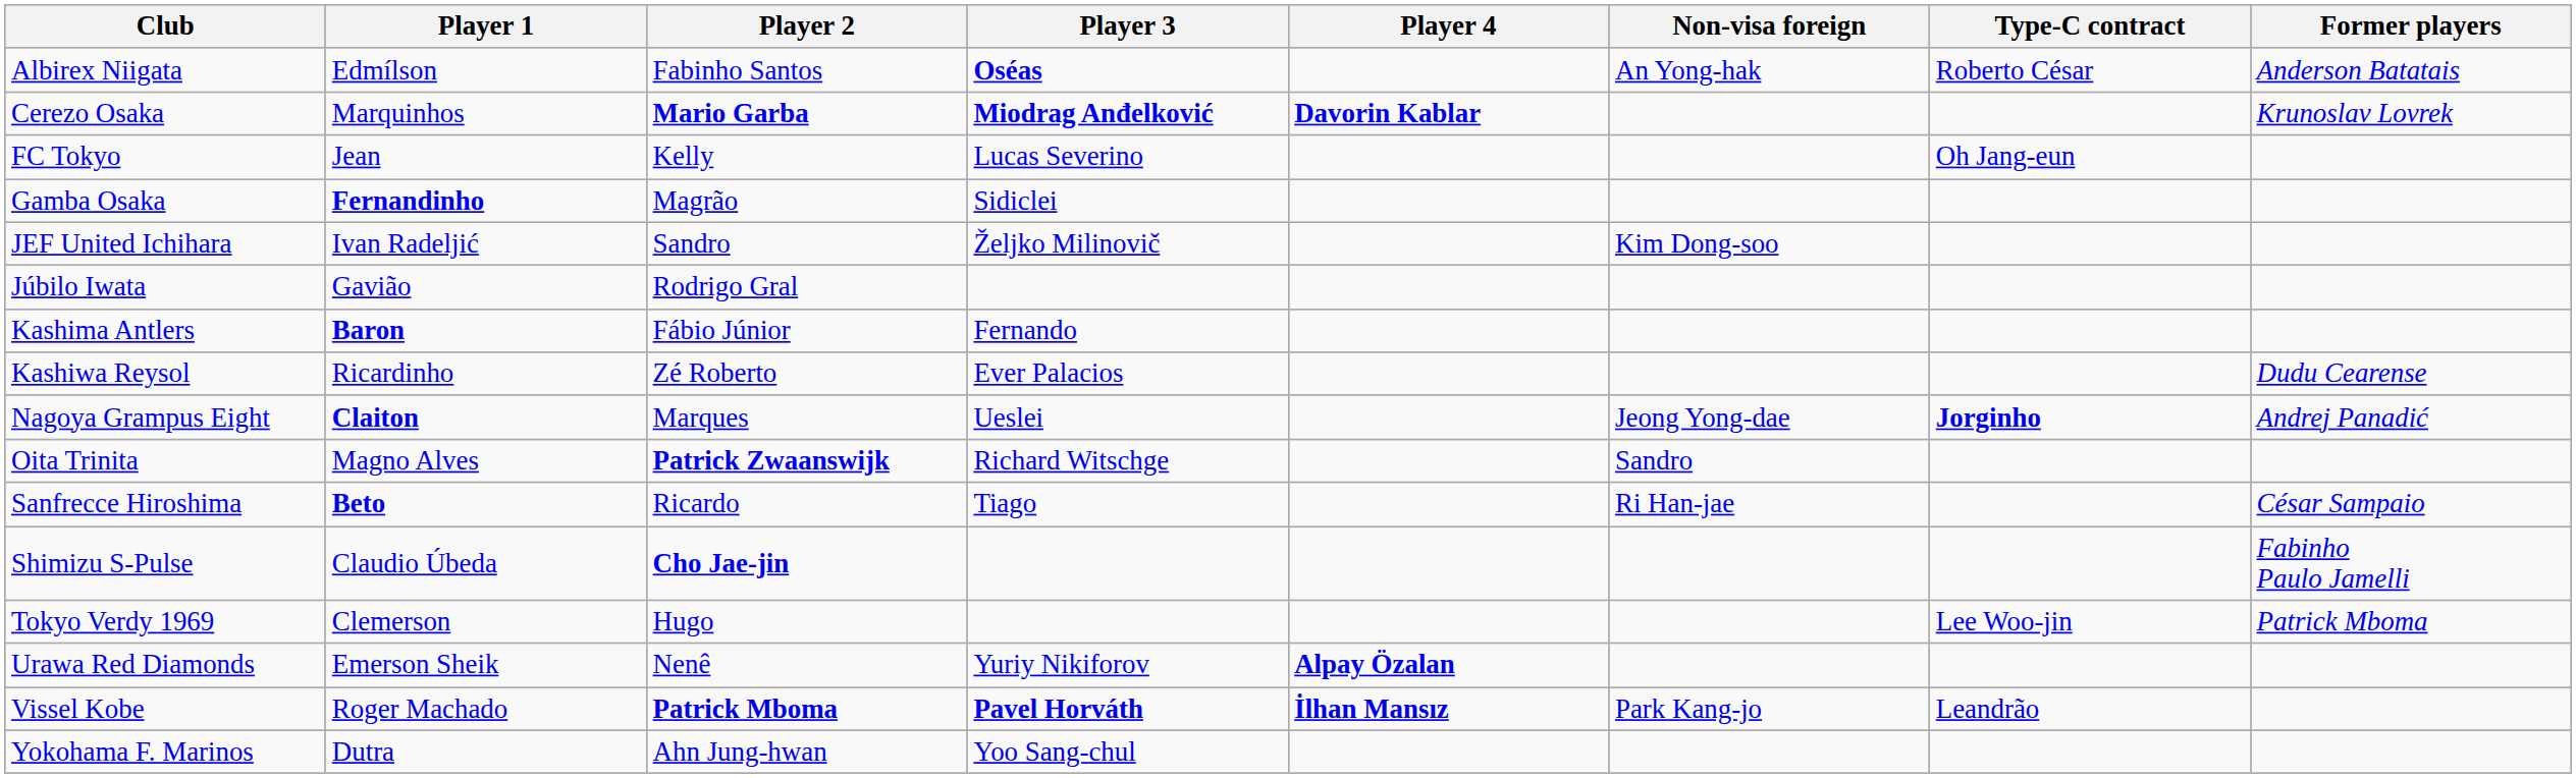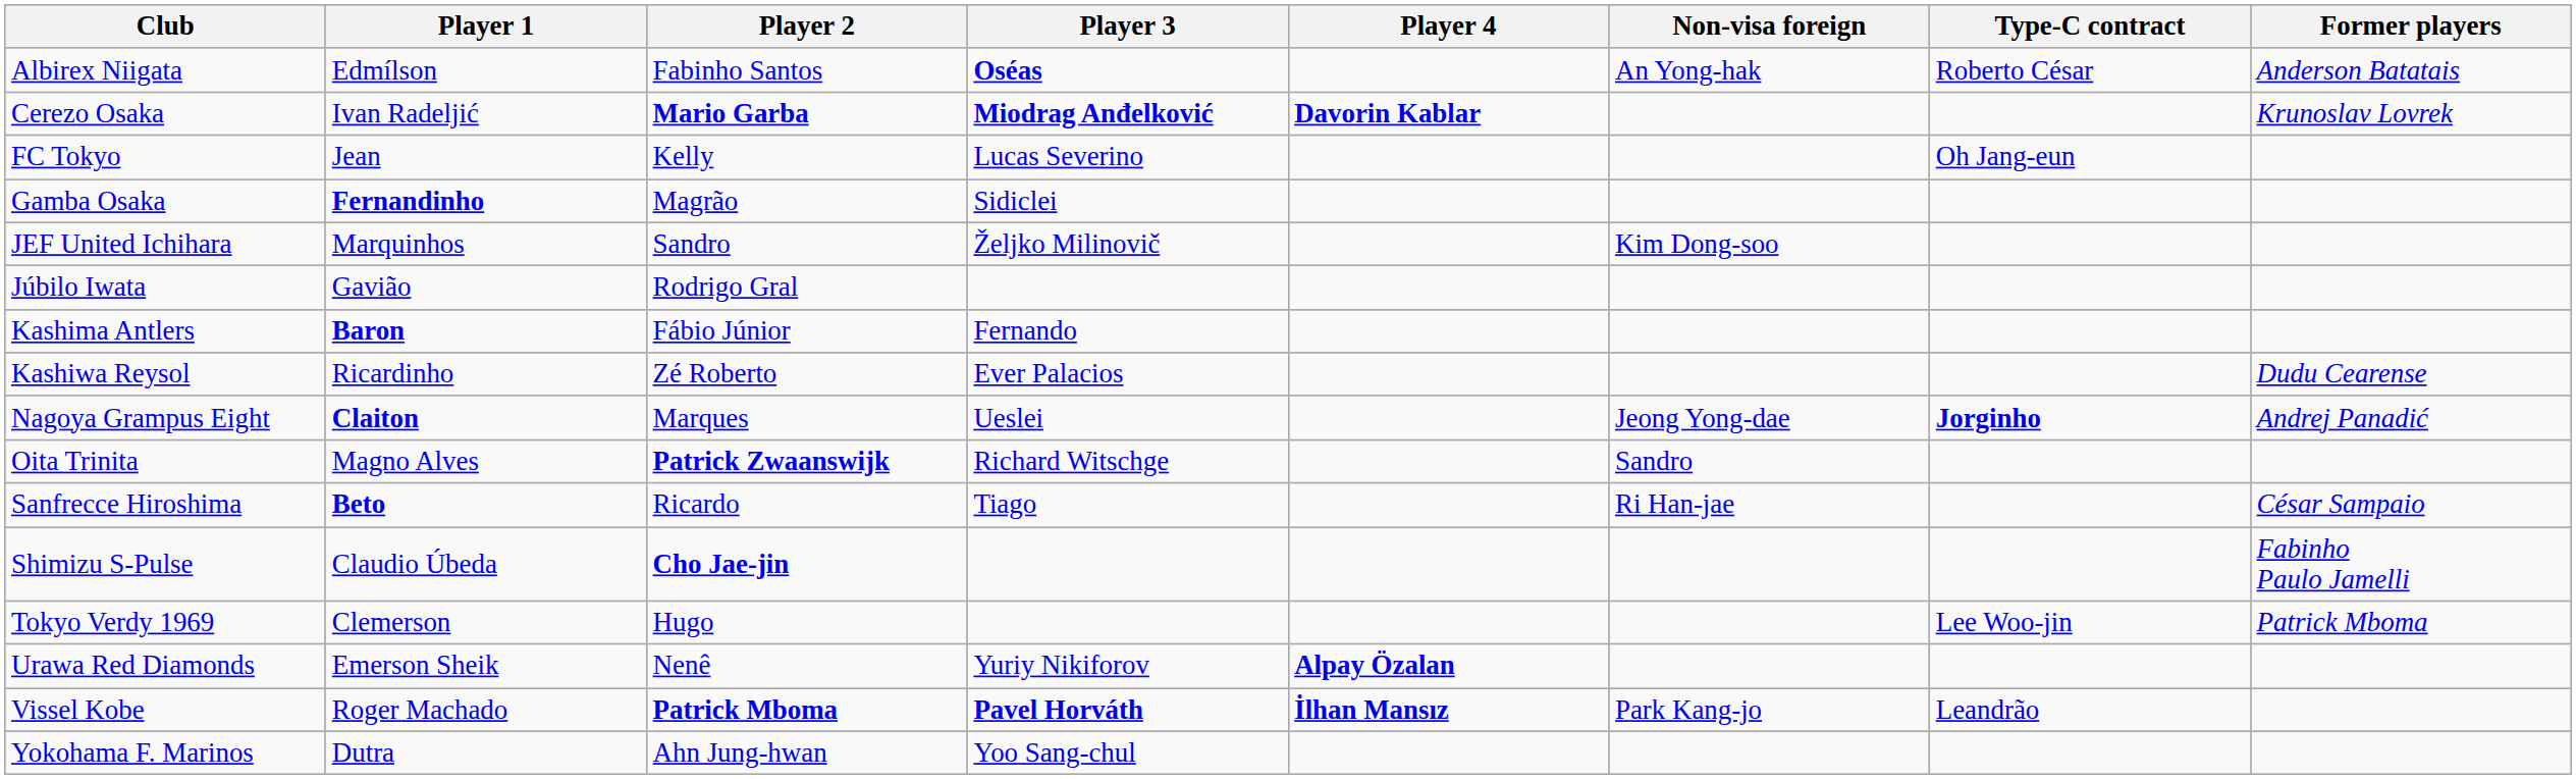 <table class="wikitable">
 <tr>
 <th width="180">Club</th>
 <th width="180">Player 1</th>
 <th width="180">Player 2</th>
 <th width="180">Player 3</th>
 <th width="180">Player 4</th>
 <th width="180">Non-visa foreign</th>
 <th width="180">Type-C contract</th>
 <th width="180">Former players</th>
 </tr>
 <tr>
 <td><a href='#'>Albirex Niigata</a></td>
 <td> <a href='#'>Edmílson</a></td>
 <td> <a href='#'>Fabinho Santos</a></td>
 <td> <strong><a href='#'>Oséas</a></strong></td>
 <td></td>
 <td> <a href='#'>An Yong-hak</a></td>
 <td> <a href='#'>Roberto César</a></td>
 <td> <em><a href='#'>Anderson Batatais</a></em></td>
 </tr>
 <tr>
 <td><a href='#'>Cerezo Osaka</a></td>
-<td> <a href='#'>Marquinhos</a></td>
+<td> <a href='#'>Ivan Radeljić</a></td>
 <td> <strong><a href='#'>Mario Garba</a></strong></td>
 <td> <strong><a href='#'>Miodrag Anđelković</a></strong></td>
 <td> <strong><a href='#'>Davorin Kablar</a></strong></td>
 <td></td>
 <td></td>
 <td> <em><a href='#'>Krunoslav Lovrek</a></em></td>
 </tr>
 <tr>
 <td><a href='#'>FC Tokyo</a></td>
 <td> <a href='#'>Jean</a></td>
 <td> <a href='#'>Kelly</a></td>
 <td> <a href='#'>Lucas Severino</a></td>
 <td></td>
 <td></td>
 <td> <a href='#'>Oh Jang-eun</a></td>
 <td></td>
 </tr>
 <tr>
 <td><a href='#'>Gamba Osaka</a></td>
 <td> <strong><a href='#'>Fernandinho</a></strong></td>
 <td> <a href='#'>Magrão</a></td>
 <td> <a href='#'>Sidiclei</a></td>
 <td></td>
 <td></td>
 <td></td>
 <td></td>
 </tr>
 <tr>
 <td><a href='#'>JEF United Ichihara</a></td>
-<td> <a href='#'>Ivan Radeljić</a></td>
+<td> <a href='#'>Marquinhos</a></td>
 <td> <a href='#'>Sandro</a></td>
 <td> <a href='#'>Željko Milinovič</a></td>
 <td></td>
 <td> <a href='#'>Kim Dong-soo</a></td>
 <td></td>
 <td></td>
 </tr>
 <tr>
 <td><a href='#'>Júbilo Iwata</a></td>
 <td> <a href='#'>Gavião</a></td>
 <td> <a href='#'>Rodrigo Gral</a></td>
 <td></td>
 <td></td>
 <td></td>
 <td></td>
 <td></td>
 </tr>
 <tr>
 <td><a href='#'>Kashima Antlers</a></td>
 <td> <strong><a href='#'>Baron</a></strong></td>
 <td> <a href='#'>Fábio Júnior</a></td>
 <td> <a href='#'>Fernando</a></td>
 <td></td>
 <td></td>
 <td></td>
 <td></td>
 </tr>
 <tr>
 <td><a href='#'>Kashiwa Reysol</a></td>
 <td> <a href='#'>Ricardinho</a></td>
 <td> <a href='#'>Zé Roberto</a></td>
 <td> <a href='#'>Ever Palacios</a></td>
 <td></td>
 <td></td>
 <td></td>
 <td> <em><a href='#'>Dudu Cearense</a></em></td>
 </tr>
 <tr>
 <td><a href='#'>Nagoya Grampus Eight</a></td>
 <td> <strong><a href='#'>Claiton</a></strong></td>
 <td> <a href='#'>Marques</a></td>
 <td> <a href='#'>Ueslei</a></td>
 <td></td>
 <td> <a href='#'>Jeong Yong-dae</a></td>
 <td> <strong><a href='#'>Jorginho</a></strong></td>
 <td> <em><a href='#'>Andrej Panadić</a></em></td>
 </tr>
 <tr>
 <td><a href='#'>Oita Trinita</a></td>
 <td> <a href='#'>Magno Alves</a></td>
 <td> <strong><a href='#'>Patrick Zwaanswijk</a></strong></td>
 <td> <a href='#'>Richard Witschge</a></td>
 <td></td>
 <td> <a href='#'>Sandro</a></td>
 <td></td>
 <td></td>
 </tr>
 <tr>
 <td><a href='#'>Sanfrecce Hiroshima</a></td>
 <td> <strong><a href='#'>Beto</a></strong></td>
 <td> <a href='#'>Ricardo</a></td>
 <td> <a href='#'>Tiago</a></td>
 <td></td>
 <td> <a href='#'>Ri Han-jae</a></td>
 <td></td>
 <td> <em><a href='#'>César Sampaio</a></em></td>
 </tr>
 <tr>
 <td><a href='#'>Shimizu S-Pulse</a></td>
 <td> <a href='#'>Claudio Úbeda</a></td>
 <td> <strong><a href='#'>Cho Jae-jin</a></strong></td>
 <td></td>
 <td></td>
 <td></td>
 <td></td>
 <td> <em><a href='#'>Fabinho</a></em><br> <em><a href='#'>Paulo Jamelli</a></em></td>
 </tr>
 <tr>
 <td><a href='#'>Tokyo Verdy 1969</a></td>
 <td> <a href='#'>Clemerson</a></td>
 <td> <a href='#'>Hugo</a></td>
 <td></td>
 <td></td>
 <td></td>
 <td> <a href='#'>Lee Woo-jin</a></td>
 <td> <em><a href='#'>Patrick Mboma</a></em></td>
 </tr>
 <tr>
 <td><a href='#'>Urawa Red Diamonds</a></td>
 <td> <a href='#'>Emerson Sheik</a></td>
 <td> <a href='#'>Nenê</a></td>
 <td> <a href='#'>Yuriy Nikiforov</a></td>
 <td> <strong><a href='#'>Alpay Özalan</a></strong></td>
 <td></td>
 <td></td>
 <td></td>
 </tr>
 <tr>
 <td><a href='#'>Vissel Kobe</a></td>
 <td> <a href='#'>Roger Machado</a></td>
 <td> <strong><a href='#'>Patrick Mboma</a></strong></td>
 <td> <strong><a href='#'>Pavel Horváth</a></strong></td>
 <td> <strong><a href='#'>İlhan Mansız</a></strong></td>
 <td> <a href='#'>Park Kang-jo</a></td>
 <td> <a href='#'>Leandrão</a></td>
 <td></td>
 </tr>
 <tr>
 <td><a href='#'>Yokohama F. Marinos</a></td>
 <td> <a href='#'>Dutra</a></td>
 <td> <a href='#'>Ahn Jung-hwan</a></td>
 <td> <a href='#'>Yoo Sang-chul</a></td>
 <td></td>
 <td></td>
 <td></td>
 <td></td>
 </tr>
 </table>
